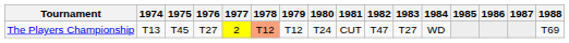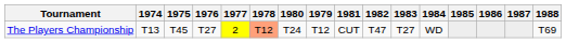 <table class="wikitable" style="font-size:95%;text-align:center;">
 <tr>
 <th>Tournament</th>
 <th>1974</th>
 <th>1975</th>
 <th>1976</th>
 <th>1977</th>
 <th>1978</th>
+<th>1980</th>
 <th>1979</th>
-<th>1980</th>
 <th>1981</th>
 <th>1982</th>
 <th>1983</th>
 <th>1984</th>
 <th>1985</th>
 <th>1986</th>
 <th>1987</th>
 <th>1988</th>
 </tr>
 <tr>
 <td align=left><a href='#'>The Players Championship</a></td>
 <td>T13</td>
 <td>T45</td>
 <td>T27</td>
 <td style="background:yellow;">2</td>
 <td style="background: lightsalmon;">T12</td>
+<td>T24</td>
 <td>T12</td>
-<td>T24</td>
 <td>CUT</td>
 <td>T47</td>
 <td>T27</td>
 <td>WD</td>
 <td style="background:#eeeeee;"></td>
 <td style="background:#eeeeee;"></td>
 <td style="background:#eeeeee;"></td>
 <td>T69</td>
 </tr>
 </table>
